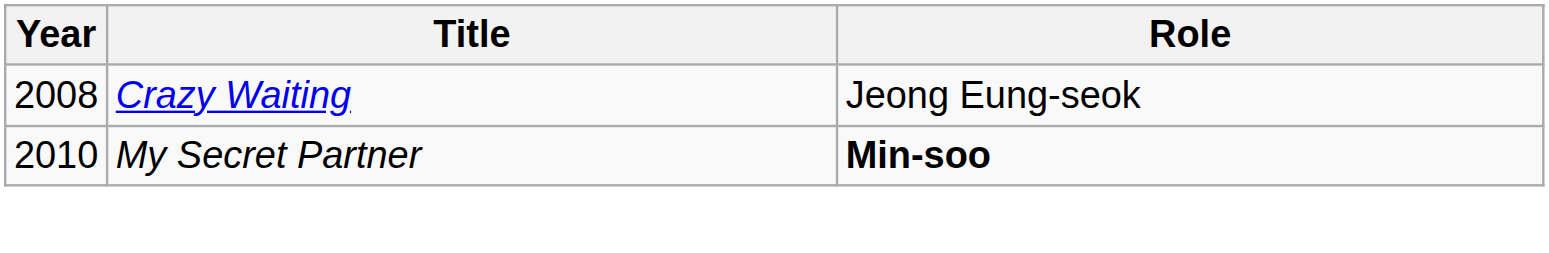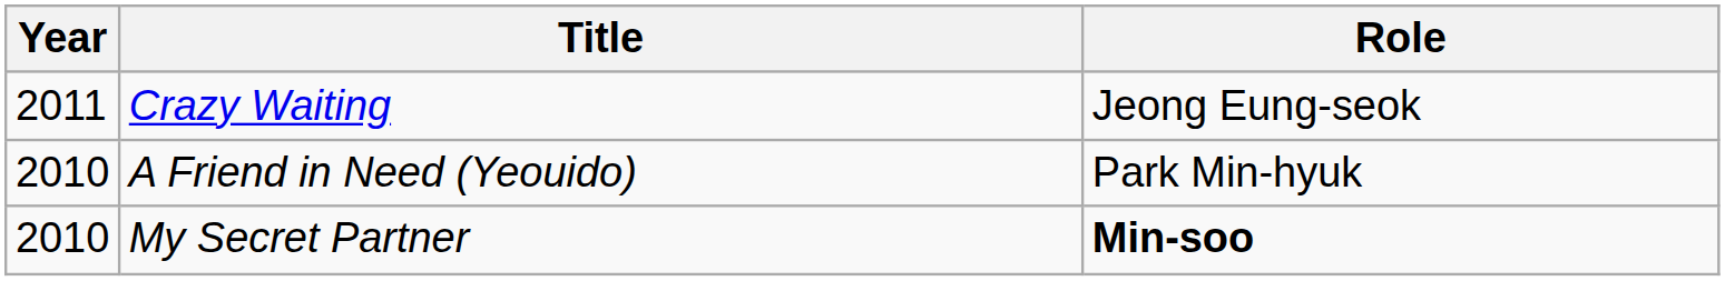 <table class="wikitable" style="width:650px">
 <tr>
 <th width=10>Year</th>
 <th>Title</th>
 <th>Role</th>
 </tr>
 <tr>
-<td>2008</td>
+<td>2011</td>
 <td><em><a href='#'>Crazy Waiting</a></em></td>
 <td>Jeong Eung-seok</td>
+</tr>
+<tr>
+<td>2010</td>
+<td><em>A Friend in Need (Yeouido)</em></td>
+<td>Park Min-hyuk</td>
 </tr>
 <tr>
 <td>2010</td>
 <td><em>My Secret Partner</em></td>
 <td><strong>Min-soo</strong></td>
 </tr>
 </table>
